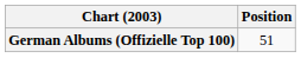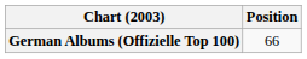 <table class="wikitable plainrowheaders" style="text-align:center">
 <tr>
 <th scope="col">Chart (2003)</th>
 <th scope="col">Position</th>
 </tr>
 <tr>
 <th scope="row">German Albums (Offizielle Top 100)</th>
-<td>51</td>
+<td>66</td>
 </tr>
 </table>
